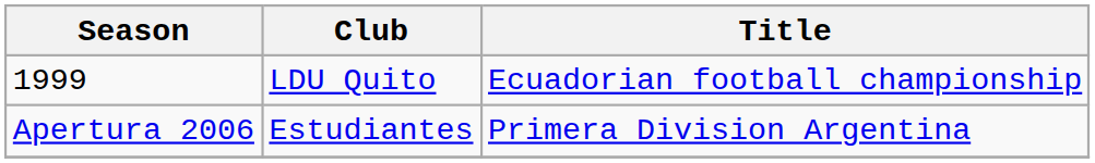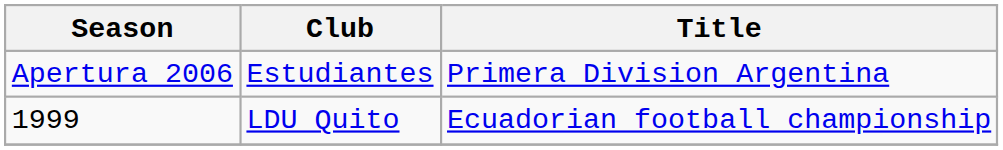 <table class="wikitable">
 <tr>
 <th>Season</th>
 <th>Club</th>
 <th>Title</th>
 </tr>
 <tr>
+<td><a href='#'>Apertura 2006</a></td>
+<td><a href='#'>Estudiantes</a></td>
+<td><a href='#'>Primera Division Argentina</a></td>
+</tr>
+<tr>
 <td>1999</td>
 <td><a href='#'>LDU Quito</a></td>
 <td><a href='#'>Ecuadorian football championship</a></td>
 </tr>
 <tr>
-<td><a href='#'>Apertura 2006</a></td>
-<td><a href='#'>Estudiantes</a></td>
-<td><a href='#'>Primera Division Argentina</a></td>
-</tr>
-<tr>
 </tr>
 </table>
